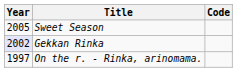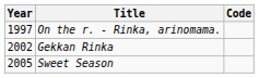 <table class="wikitable">
 <tr>
 <th>Year</th>
 <th>Title</th>
 <th>Code</th>
 </tr>
 <tr>
+<td>1997</td>
+<td><em>On the r. - Rinka, arinomama.</em></td>
+<td></td>
+</tr>
+<tr>
+<td>2002</td>
+<td><em>Gekkan Rinka</em></td>
+<td></td>
+</tr>
+<tr>
 <td>2005</td>
 <td><em>Sweet Season</em></td>
 <td></td>
 </tr>
-<tr>
-<td style="background: lavender;">2002</td>
-<td><em>Gekkan Rinka</em></td>
-<td></td>
-</tr>
-<tr>
-<td>1997</td>
-<td><em>On the r. - Rinka, arinomama.</em></td>
-<td></td>
-</tr>
 </table>
